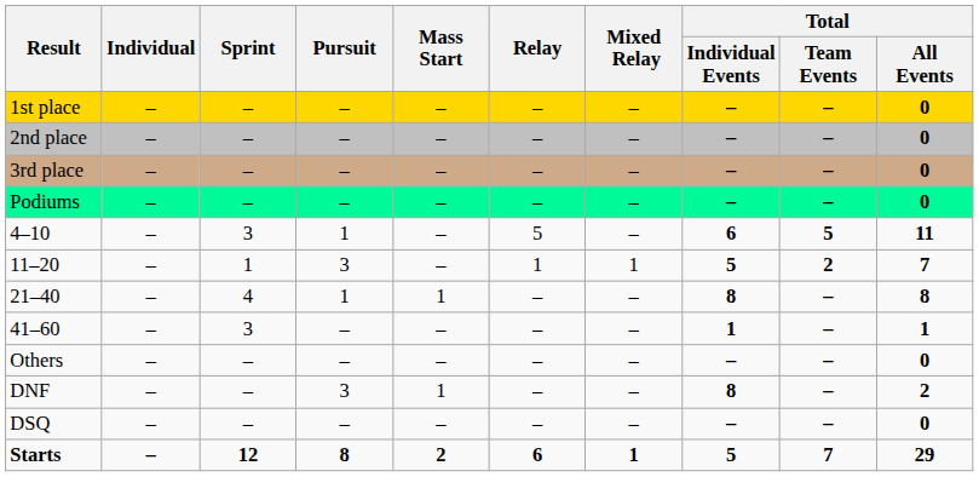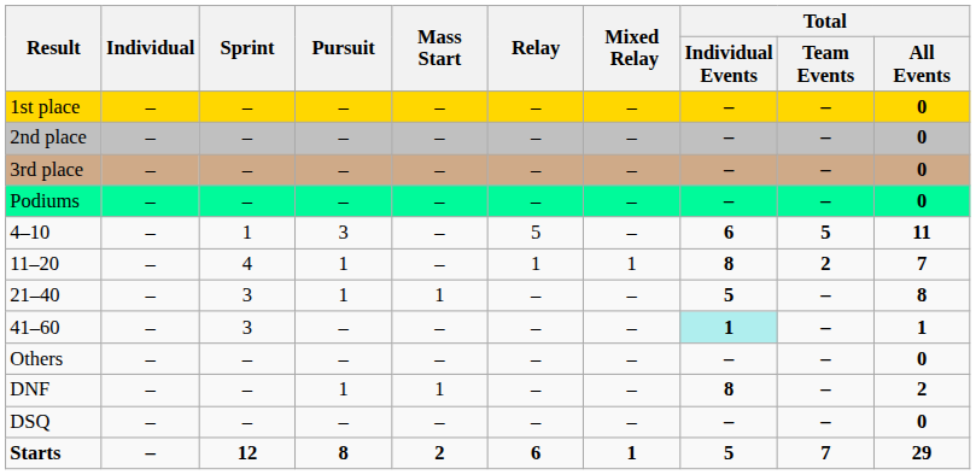 <table class="wikitable" style="text-align: center;">
 <tr>
 <th style="width:70px;" rowspan="2">Result</th>
 <th style="width:70px;" rowspan="2">Individual</th>
 <th style="width:70px;" rowspan="2">Sprint</th>
 <th style="width:70px;" rowspan="2">Pursuit</th>
 <th style="width:70px;" rowspan="2">Mass Start</th>
 <th style="width:70px;" rowspan="2">Relay</th>
 <th style="width:70px;" rowspan="2">Mixed<br> Relay</th>
 <th style="width:70px;" colspan="3">Total</th>
 </tr>
 <tr>
 <th style="width:70px;">Individual Events</th>
 <th style="width:70px;">Team Events</th>
 <th style="width:70px;">All Events</th>
 </tr>
 <tr style="background:gold;">
 <td align=left>1st place</td>
 <td>–</td>
 <td>–</td>
 <td>–</td>
 <td>–</td>
 <td>–</td>
 <td>–</td>
 <td><strong>–</strong></td>
 <td><strong>–</strong></td>
 <td><strong>0</strong></td>
 </tr>
 <tr style="background:silver;">
 <td align=left>2nd place</td>
 <td>–</td>
 <td>–</td>
 <td>–</td>
 <td>–</td>
 <td>–</td>
 <td>–</td>
 <td><strong>–</strong></td>
 <td><strong>–</strong></td>
 <td><strong>0</strong></td>
 </tr>
 <tr style="background:#cfaa88;">
 <td align=left>3rd place</td>
 <td>–</td>
 <td>–</td>
 <td>–</td>
 <td>–</td>
 <td>–</td>
 <td>–</td>
 <td><strong>–</strong></td>
 <td><strong>–</strong></td>
 <td><strong>0</strong></td>
 </tr>
 <tr style="background:#00FA9A;">
 <td align=left>Podiums</td>
 <td>–</td>
 <td>–</td>
 <td>–</td>
 <td>–</td>
 <td>–</td>
 <td>–</td>
 <td><strong>–</strong></td>
 <td><strong>–</strong></td>
 <td><strong>0</strong></td>
 </tr>
 <tr>
 <td align=left>4–10</td>
 <td>–</td>
+<td>1</td>
 <td>3</td>
-<td>1</td>
 <td>–</td>
 <td>5</td>
 <td>–</td>
 <td><strong>6</strong></td>
 <td><strong>5</strong></td>
 <td><strong>11</strong></td>
 </tr>
 <tr>
 <td align=left>11–20</td>
 <td>–</td>
+<td>4</td>
 <td>1</td>
-<td>3</td>
 <td>–</td>
 <td>1</td>
 <td>1</td>
-<td><strong>5</strong></td>
+<td><strong>8</strong></td>
 <td><strong>2</strong></td>
 <td><strong>7</strong></td>
 </tr>
 <tr>
 <td align=left>21–40</td>
 <td>–</td>
-<td>4</td>
+<td>3</td>
 <td>1</td>
 <td>1</td>
 <td>–</td>
 <td>–</td>
-<td><strong>8</strong></td>
+<td><strong>5</strong></td>
 <td><strong>–</strong></td>
 <td><strong>8</strong></td>
 </tr>
 <tr>
 <td align=left>41–60</td>
 <td>–</td>
 <td>3</td>
 <td>–</td>
 <td>–</td>
 <td>–</td>
 <td>–</td>
-<td><strong>1</strong></td>
+<td style="background: paleturquoise;"><strong>1</strong></td>
 <td><strong>–</strong></td>
 <td><strong>1</strong></td>
 </tr>
 <tr>
 <td align=left>Others</td>
 <td>–</td>
 <td>–</td>
 <td>–</td>
 <td>–</td>
 <td>–</td>
 <td>–</td>
 <td><strong>–</strong></td>
 <td><strong>–</strong></td>
 <td><strong>0</strong></td>
 </tr>
 <tr>
 <td align=left>DNF</td>
 <td>–</td>
 <td>–</td>
-<td>3</td>
+<td>1</td>
 <td>1</td>
 <td>–</td>
 <td>–</td>
 <td><strong>8</strong></td>
 <td><strong>–</strong></td>
 <td><strong>2</strong></td>
 </tr>
 <tr>
 <td align=left>DSQ</td>
 <td>–</td>
 <td>–</td>
 <td>–</td>
 <td>–</td>
 <td>–</td>
 <td>–</td>
 <td><strong>–</strong></td>
 <td><strong>–</strong></td>
 <td><strong>0</strong></td>
 </tr>
 <tr>
 <td align=left><strong>Starts</strong></td>
 <td><strong>–</strong></td>
 <td><strong>12</strong></td>
 <td><strong>8</strong></td>
 <td><strong>2</strong></td>
 <td><strong>6</strong></td>
 <td><strong>1</strong></td>
 <td><strong>5</strong></td>
 <td><strong>7</strong></td>
 <td><strong>29</strong></td>
 </tr>
 </table>
